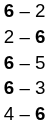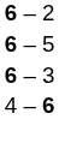 <table style="text-align:center">
 <tr>
 <th width=223></th>
 <th width=100></th>
 <th width=223></th>
 </tr>
 <tr>
 <td align=right></td>
 <td></td>
 <td align=left></td>
 </tr>
 <tr>
 <td align=right></td>
 <td><strong>6</strong> – 2</td>
 <td align=left></td>
 </tr>
 <tr>
 <td align=right></td>
-<td>2 – <strong>6</strong></td>
-<td align=left></td>
-</tr>
-<tr>
-<td align=right></td>
 <td><strong>6</strong> – 5</td>
 <td align=left></td>
 </tr>
 <tr>
 <td align=right></td>
 <td><strong>6</strong> – 3</td>
 <td align=left></td>
 </tr>
 <tr>
 <td align=right></td>
 <td>4 – <strong>6</strong></td>
 <td align=left></td>
 </tr>
 </table>
